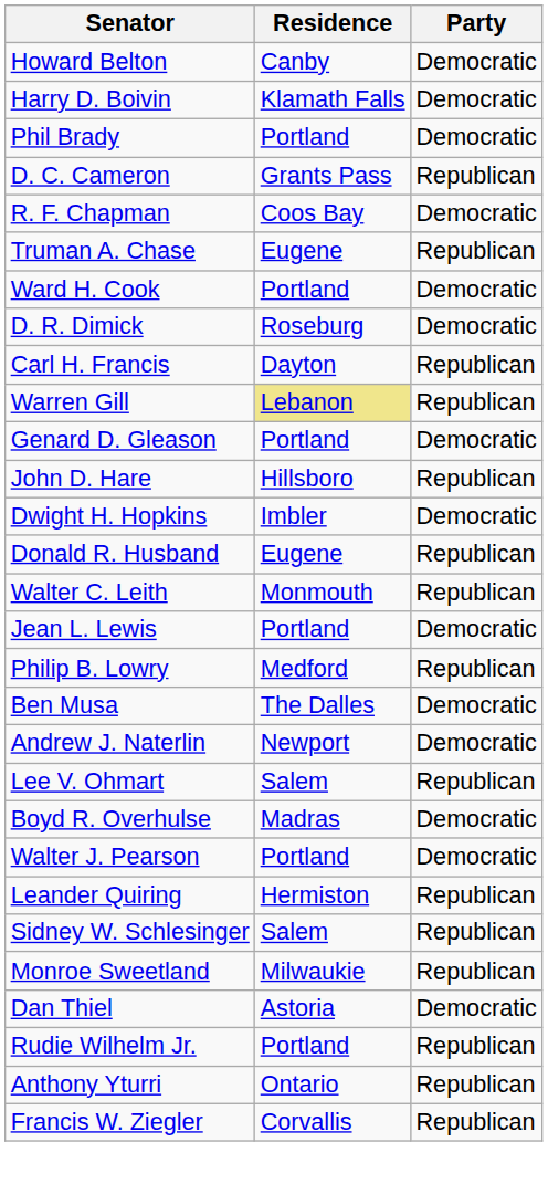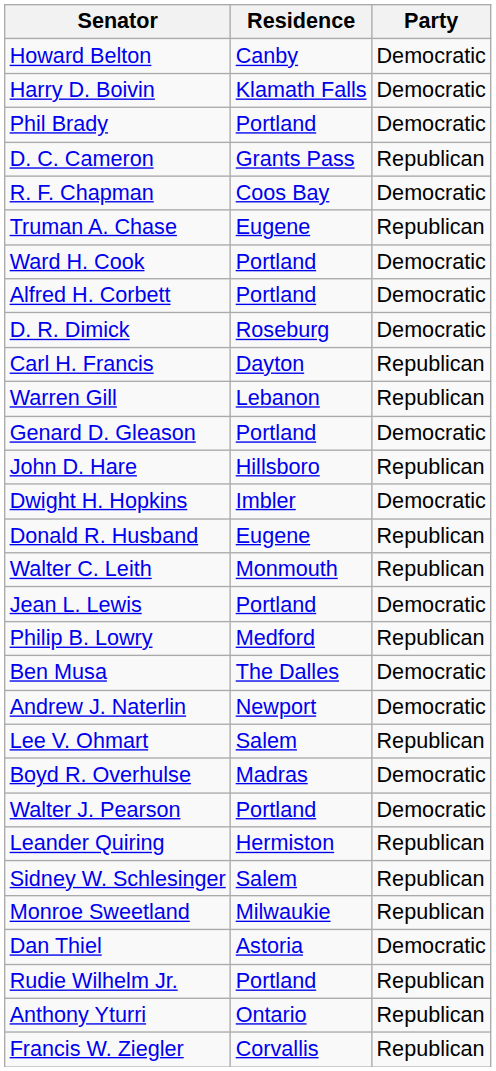 <table class="wikitable">
 <tr>
 <th>Senator</th>
 <th>Residence</th>
 <th>Party</th>
 </tr>
 <tr>
 <td><a href='#'>Howard Belton</a></td>
 <td><a href='#'>Canby</a></td>
 <td>Democratic</td>
 </tr>
 <tr>
 <td><a href='#'>Harry D. Boivin</a></td>
 <td><a href='#'>Klamath Falls</a></td>
 <td>Democratic</td>
 </tr>
 <tr>
 <td><a href='#'>Phil Brady</a></td>
 <td><a href='#'>Portland</a></td>
 <td>Democratic</td>
 </tr>
 <tr>
 <td><a href='#'>D. C. Cameron</a></td>
 <td><a href='#'>Grants Pass</a></td>
 <td>Republican</td>
 </tr>
 <tr>
 <td><a href='#'>R. F. Chapman</a></td>
 <td><a href='#'>Coos Bay</a></td>
 <td>Democratic</td>
 </tr>
 <tr>
 <td><a href='#'>Truman A. Chase</a></td>
 <td><a href='#'>Eugene</a></td>
 <td>Republican</td>
 </tr>
 <tr>
 <td><a href='#'>Ward H. Cook</a></td>
 <td><a href='#'>Portland</a></td>
 <td>Democratic</td>
 </tr>
 <tr>
+<td><a href='#'>Alfred H. Corbett</a></td>
+<td><a href='#'>Portland</a></td>
+<td>Democratic</td>
+</tr>
+<tr>
 <td><a href='#'>D. R. Dimick</a></td>
 <td><a href='#'>Roseburg</a></td>
 <td>Democratic</td>
 </tr>
 <tr>
 <td><a href='#'>Carl H. Francis</a></td>
 <td><a href='#'>Dayton</a></td>
 <td>Republican</td>
 </tr>
 <tr>
 <td><a href='#'>Warren Gill</a></td>
-<td style="background: khaki;"><a href='#'>Lebanon</a></td>
+<td><a href='#'>Lebanon</a></td>
 <td>Republican</td>
 </tr>
 <tr>
 <td><a href='#'>Genard D. Gleason</a></td>
 <td><a href='#'>Portland</a></td>
 <td>Democratic</td>
 </tr>
 <tr>
 <td><a href='#'>John D. Hare</a></td>
 <td><a href='#'>Hillsboro</a></td>
 <td>Republican</td>
 </tr>
 <tr>
 <td><a href='#'>Dwight H. Hopkins</a></td>
 <td><a href='#'>Imbler</a></td>
 <td>Democratic</td>
 </tr>
 <tr>
 <td><a href='#'>Donald R. Husband</a></td>
 <td><a href='#'>Eugene</a></td>
 <td>Republican</td>
 </tr>
 <tr>
 <td><a href='#'>Walter C. Leith</a></td>
 <td><a href='#'>Monmouth</a></td>
 <td>Republican</td>
 </tr>
 <tr>
 <td><a href='#'>Jean L. Lewis</a></td>
 <td><a href='#'>Portland</a></td>
 <td>Democratic</td>
 </tr>
 <tr>
 <td><a href='#'>Philip B. Lowry</a></td>
 <td><a href='#'>Medford</a></td>
 <td>Republican</td>
 </tr>
 <tr>
 <td><a href='#'>Ben Musa</a></td>
 <td><a href='#'>The Dalles</a></td>
 <td>Democratic</td>
 </tr>
 <tr>
 <td><a href='#'>Andrew J. Naterlin</a></td>
 <td><a href='#'>Newport</a></td>
 <td>Democratic</td>
 </tr>
 <tr>
 <td><a href='#'>Lee V. Ohmart</a></td>
 <td><a href='#'>Salem</a></td>
 <td>Republican</td>
 </tr>
 <tr>
 <td><a href='#'>Boyd R. Overhulse</a></td>
 <td><a href='#'>Madras</a></td>
 <td>Democratic</td>
 </tr>
 <tr>
 <td><a href='#'>Walter J. Pearson</a></td>
 <td><a href='#'>Portland</a></td>
 <td>Democratic</td>
 </tr>
 <tr>
 <td><a href='#'>Leander Quiring</a></td>
 <td><a href='#'>Hermiston</a></td>
 <td>Republican</td>
 </tr>
 <tr>
 <td><a href='#'>Sidney W. Schlesinger</a></td>
 <td><a href='#'>Salem</a></td>
 <td>Republican</td>
 </tr>
 <tr>
 <td><a href='#'>Monroe Sweetland</a></td>
 <td><a href='#'>Milwaukie</a></td>
 <td>Republican</td>
 </tr>
 <tr>
 <td><a href='#'>Dan Thiel</a></td>
 <td><a href='#'>Astoria</a></td>
 <td>Democratic</td>
 </tr>
 <tr>
 <td><a href='#'>Rudie Wilhelm Jr.</a></td>
 <td><a href='#'>Portland</a></td>
 <td>Republican</td>
 </tr>
 <tr>
 <td><a href='#'>Anthony Yturri</a></td>
 <td><a href='#'>Ontario</a></td>
 <td>Republican</td>
 </tr>
 <tr>
 <td><a href='#'>Francis W. Ziegler</a></td>
 <td><a href='#'>Corvallis</a></td>
 <td>Republican</td>
 </tr>
 </table>
